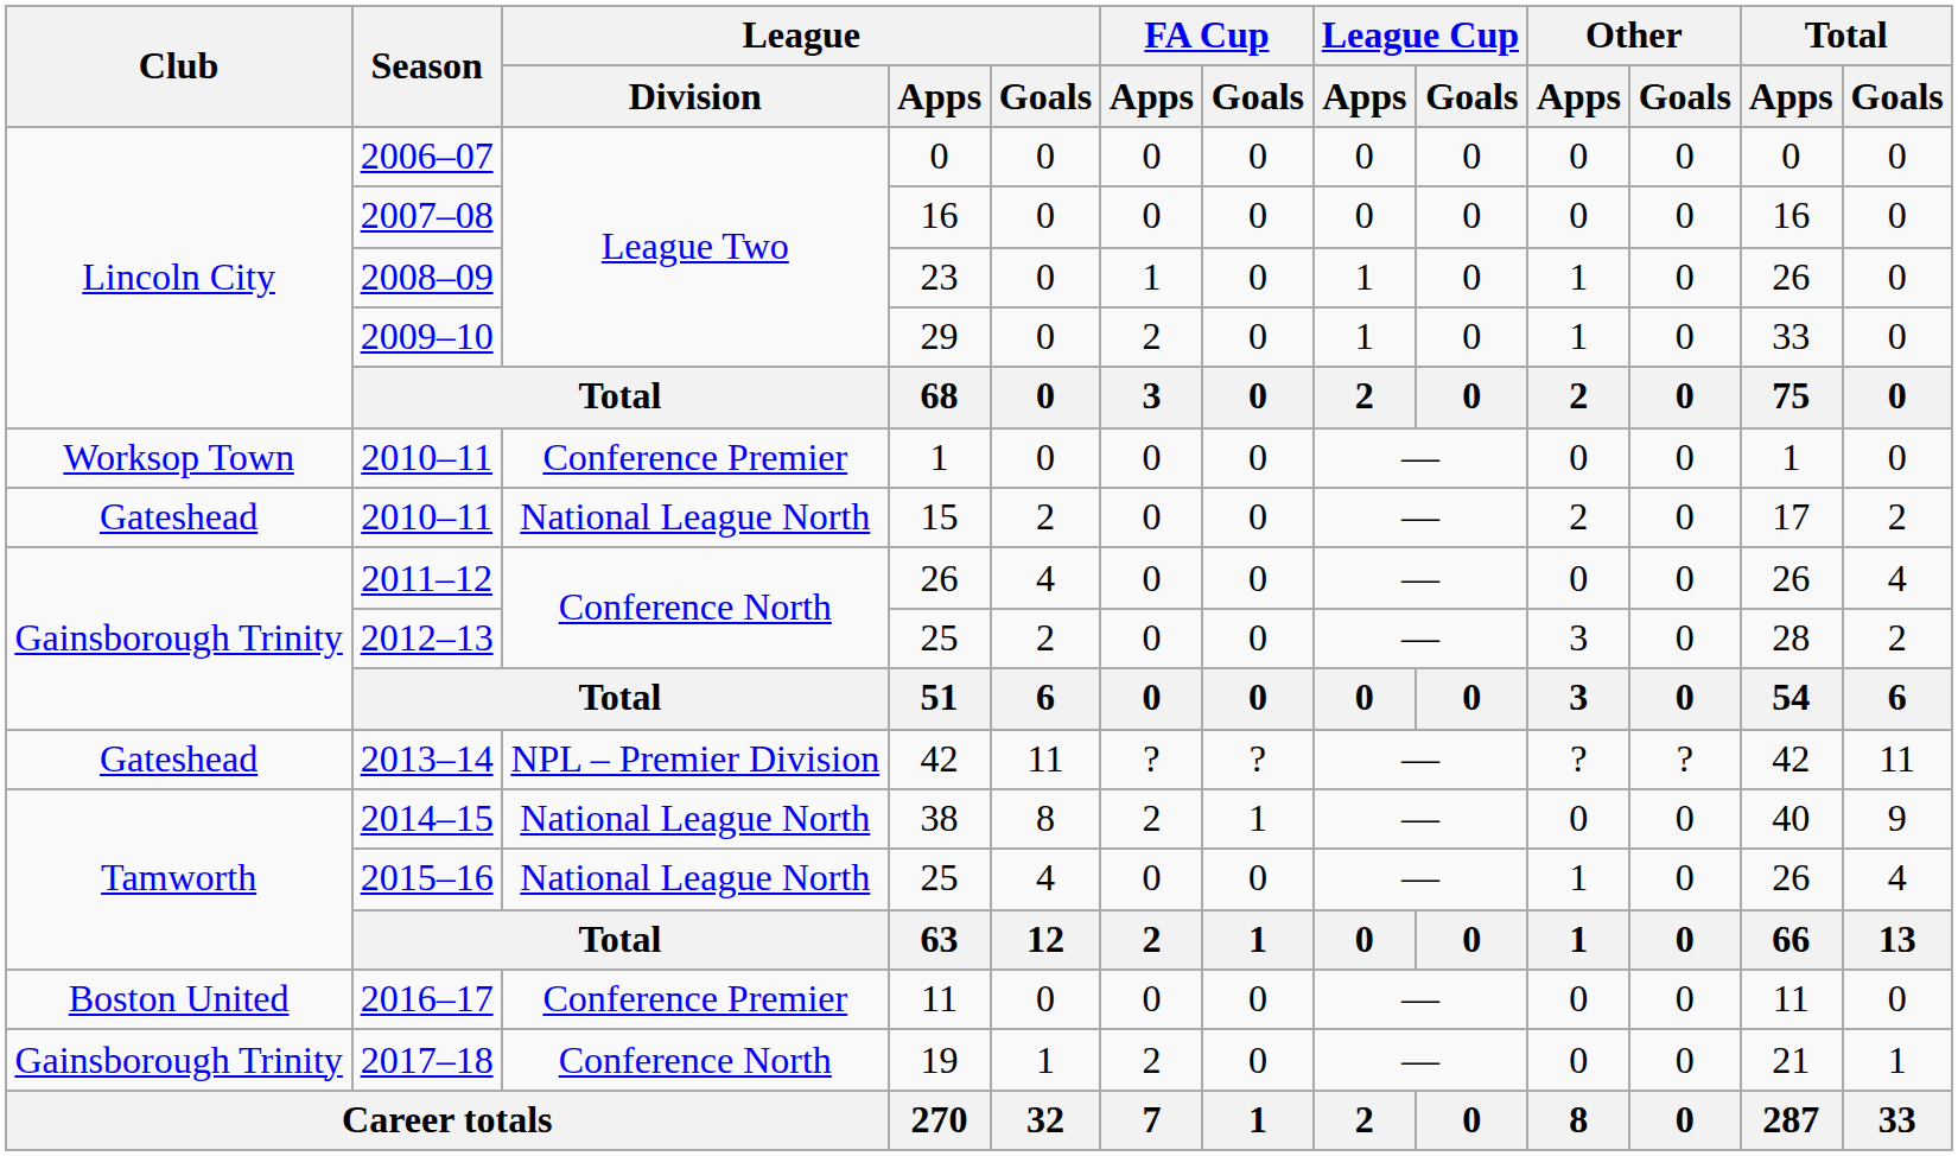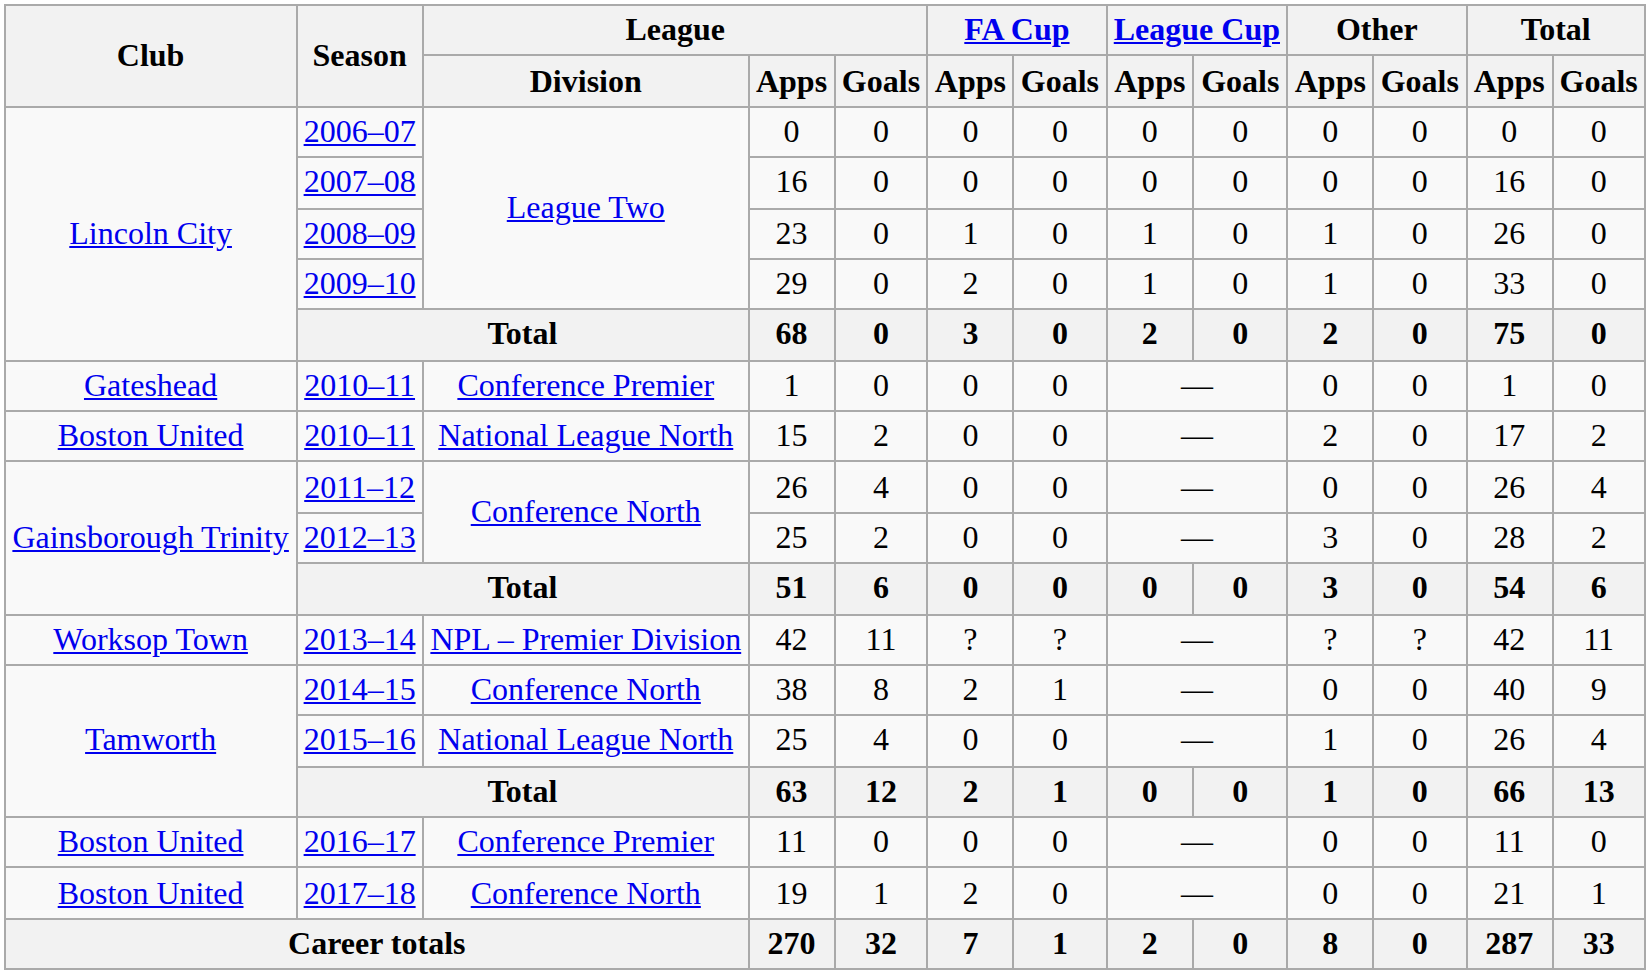 <table class="wikitable" style="text-align: center">
 <tr>
 <th rowspan="2">Club</th>
 <th rowspan="2">Season</th>
 <th colspan="3">League</th>
 <th colspan="2"><a href='#'>FA Cup</a></th>
 <th colspan="2"><a href='#'>League Cup</a></th>
 <th colspan="2">Other</th>
 <th colspan="2">Total</th>
 </tr>
 <tr>
 <th>Division</th>
 <th>Apps</th>
 <th>Goals</th>
 <th>Apps</th>
 <th>Goals</th>
 <th>Apps</th>
 <th>Goals</th>
 <th>Apps</th>
 <th>Goals</th>
 <th>Apps</th>
 <th>Goals</th>
 </tr>
 <tr>
 <td rowspan="5"><a href='#'>Lincoln City</a></td>
 <td><a href='#'>2006–07</a></td>
 <td rowspan="4"><a href='#'>League Two</a></td>
 <td>0</td>
 <td>0</td>
 <td>0</td>
 <td>0</td>
 <td>0</td>
 <td>0</td>
 <td>0</td>
 <td>0</td>
 <td>0</td>
 <td>0</td>
 </tr>
 <tr>
 <td><a href='#'>2007–08</a></td>
 <td>16</td>
 <td>0</td>
 <td>0</td>
 <td>0</td>
 <td>0</td>
 <td>0</td>
 <td>0</td>
 <td>0</td>
 <td>16</td>
 <td>0</td>
 </tr>
 <tr>
 <td><a href='#'>2008–09</a></td>
 <td>23</td>
 <td>0</td>
 <td>1</td>
 <td>0</td>
 <td>1</td>
 <td>0</td>
 <td>1</td>
 <td>0</td>
 <td>26</td>
 <td>0</td>
 </tr>
 <tr>
 <td><a href='#'>2009–10</a></td>
 <td>29</td>
 <td>0</td>
 <td>2</td>
 <td>0</td>
 <td>1</td>
 <td>0</td>
 <td>1</td>
 <td>0</td>
 <td>33</td>
 <td>0</td>
 </tr>
 <tr>
 <th colspan="2">Total</th>
 <th>68</th>
 <th>0</th>
 <th>3</th>
 <th>0</th>
 <th>2</th>
 <th>0</th>
 <th>2</th>
 <th>0</th>
 <th>75</th>
 <th>0</th>
 </tr>
 <tr>
-<td><a href='#'>Worksop Town</a></td>
+<td><a href='#'>Gateshead</a></td>
 <td><a href='#'>2010–11</a></td>
 <td><a href='#'>Conference Premier</a></td>
 <td>1</td>
 <td>0</td>
 <td>0</td>
 <td>0</td>
 <td colspan="2">—</td>
 <td>0</td>
 <td>0</td>
 <td>1</td>
 <td>0</td>
 </tr>
 <tr>
-<td><a href='#'>Gateshead</a></td>
+<td><a href='#'>Boston United</a></td>
 <td><a href='#'>2010–11</a></td>
 <td><a href='#'>National League North</a></td>
 <td>15</td>
 <td>2</td>
 <td>0</td>
 <td>0</td>
 <td colspan="2">—</td>
 <td>2</td>
 <td>0</td>
 <td>17</td>
 <td>2</td>
 </tr>
 <tr>
 <td rowspan="3"><a href='#'>Gainsborough Trinity</a></td>
 <td><a href='#'>2011–12</a></td>
 <td rowspan="2"><a href='#'>Conference North</a></td>
 <td>26</td>
 <td>4</td>
 <td>0</td>
 <td>0</td>
 <td colspan="2">—</td>
 <td>0</td>
 <td>0</td>
 <td>26</td>
 <td>4</td>
 </tr>
 <tr>
 <td><a href='#'>2012–13</a></td>
 <td>25</td>
 <td>2</td>
 <td>0</td>
 <td>0</td>
 <td colspan="2">—</td>
 <td>3</td>
 <td>0</td>
 <td>28</td>
 <td>2</td>
 </tr>
 <tr>
 <th colspan="2">Total</th>
 <th>51</th>
 <th>6</th>
 <th>0</th>
 <th>0</th>
 <th>0</th>
 <th>0</th>
 <th>3</th>
 <th>0</th>
 <th>54</th>
 <th>6</th>
 </tr>
 <tr>
-<td><a href='#'>Gateshead</a></td>
+<td><a href='#'>Worksop Town</a></td>
 <td><a href='#'>2013–14</a></td>
 <td><a href='#'>NPL – Premier Division</a></td>
 <td>42</td>
 <td>11</td>
 <td>?</td>
 <td>?</td>
 <td colspan="2">—</td>
 <td>?</td>
 <td>?</td>
 <td>42</td>
 <td>11</td>
 </tr>
 <tr>
 <td rowspan="3"><a href='#'>Tamworth</a></td>
 <td><a href='#'>2014–15</a></td>
-<td><a href='#'>National League North</a></td>
+<td><a href='#'>Conference North</a></td>
 <td>38</td>
 <td>8</td>
 <td>2</td>
 <td>1</td>
 <td colspan="2">—</td>
 <td>0</td>
 <td>0</td>
 <td>40</td>
 <td>9</td>
 </tr>
 <tr>
 <td><a href='#'>2015–16</a></td>
 <td><a href='#'>National League North</a></td>
 <td>25</td>
 <td>4</td>
 <td>0</td>
 <td>0</td>
 <td colspan="2">—</td>
 <td>1</td>
 <td>0</td>
 <td>26</td>
 <td>4</td>
 </tr>
 <tr>
 <th colspan="2">Total</th>
 <th>63</th>
 <th>12</th>
 <th>2</th>
 <th>1</th>
 <th>0</th>
 <th>0</th>
 <th>1</th>
 <th>0</th>
 <th>66</th>
 <th>13</th>
 </tr>
 <tr>
 <td><a href='#'>Boston United</a></td>
 <td><a href='#'>2016–17</a></td>
 <td><a href='#'>Conference Premier</a></td>
 <td>11</td>
 <td>0</td>
 <td>0</td>
 <td>0</td>
 <td colspan="2">—</td>
 <td>0</td>
 <td>0</td>
 <td>11</td>
 <td>0</td>
 </tr>
 <tr>
-<td><a href='#'>Gainsborough Trinity</a></td>
+<td><a href='#'>Boston United</a></td>
 <td><a href='#'>2017–18</a></td>
 <td><a href='#'>Conference North</a></td>
 <td>19</td>
 <td>1</td>
 <td>2</td>
 <td>0</td>
 <td colspan="2">—</td>
 <td>0</td>
 <td>0</td>
 <td>21</td>
 <td>1</td>
 </tr>
 <tr>
 <th colspan="3">Career totals</th>
 <th>270</th>
 <th>32</th>
 <th>7</th>
 <th>1</th>
 <th>2</th>
 <th>0</th>
 <th>8</th>
 <th>0</th>
 <th>287</th>
 <th>33</th>
 </tr>
 </table>
